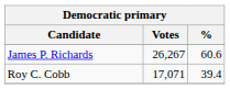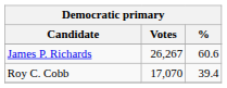 <table class="wikitable" align="left" style="margin: 1em 1em 1em 0; font-size: 95%;">
 <tr>
 <th colspan="3">Democratic primary</th>
 </tr>
 <tr>
 <th colspan="1" style="width: 170px">Candidate</th>
 <th style="width: 50px">Votes</th>
 <th style="width: 40px">%</th>
 </tr>
 <tr>
 </tr>
 <tr>
 <td><a href='#'>James P. Richards</a></td>
 <td align="right">26,267</td>
 <td align="right">60.6</td>
 </tr>
 <tr>
 <td>Roy C. Cobb</td>
-<td align="right">17,071</td>
+<td align="right">17,070</td>
 <td align="right">39.4</td>
 </tr>
 <tr>
 </tr>
 </table>
